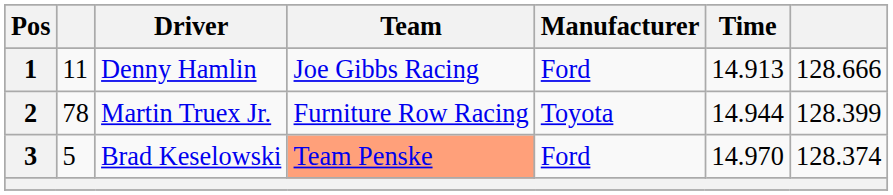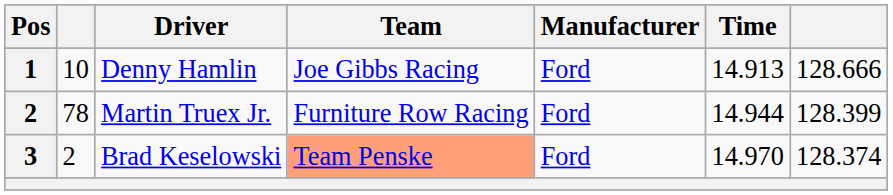 <table class="wikitable" style="font-size:95%">
 <tr>
 <th>Pos</th>
 <th></th>
 <th>Driver</th>
 <th>Team</th>
 <th>Manufacturer</th>
 <th>Time</th>
 <th></th>
 </tr>
 <tr>
 <th>1</th>
-<td>11</td>
+<td>10</td>
 <td><a href='#'>Denny Hamlin</a></td>
 <td><a href='#'>Joe Gibbs Racing</a></td>
 <td><a href='#'>Ford</a></td>
 <td>14.913</td>
 <td>128.666</td>
 </tr>
 <tr>
 <th>2</th>
 <td>78</td>
 <td><a href='#'>Martin Truex Jr.</a></td>
 <td><a href='#'>Furniture Row Racing</a></td>
-<td><a href='#'>Toyota</a></td>
+<td><a href='#'>Ford</a></td>
 <td>14.944</td>
 <td>128.399</td>
 </tr>
 <tr>
 <th>3</th>
-<td>5</td>
+<td>2</td>
 <td><a href='#'>Brad Keselowski</a></td>
 <td style="background: lightsalmon;"><a href='#'>Team Penske</a></td>
 <td><a href='#'>Ford</a></td>
 <td>14.970</td>
 <td>128.374</td>
 </tr>
 <tr>
 <th colspan="7"></th>
 </tr>
 </table>
